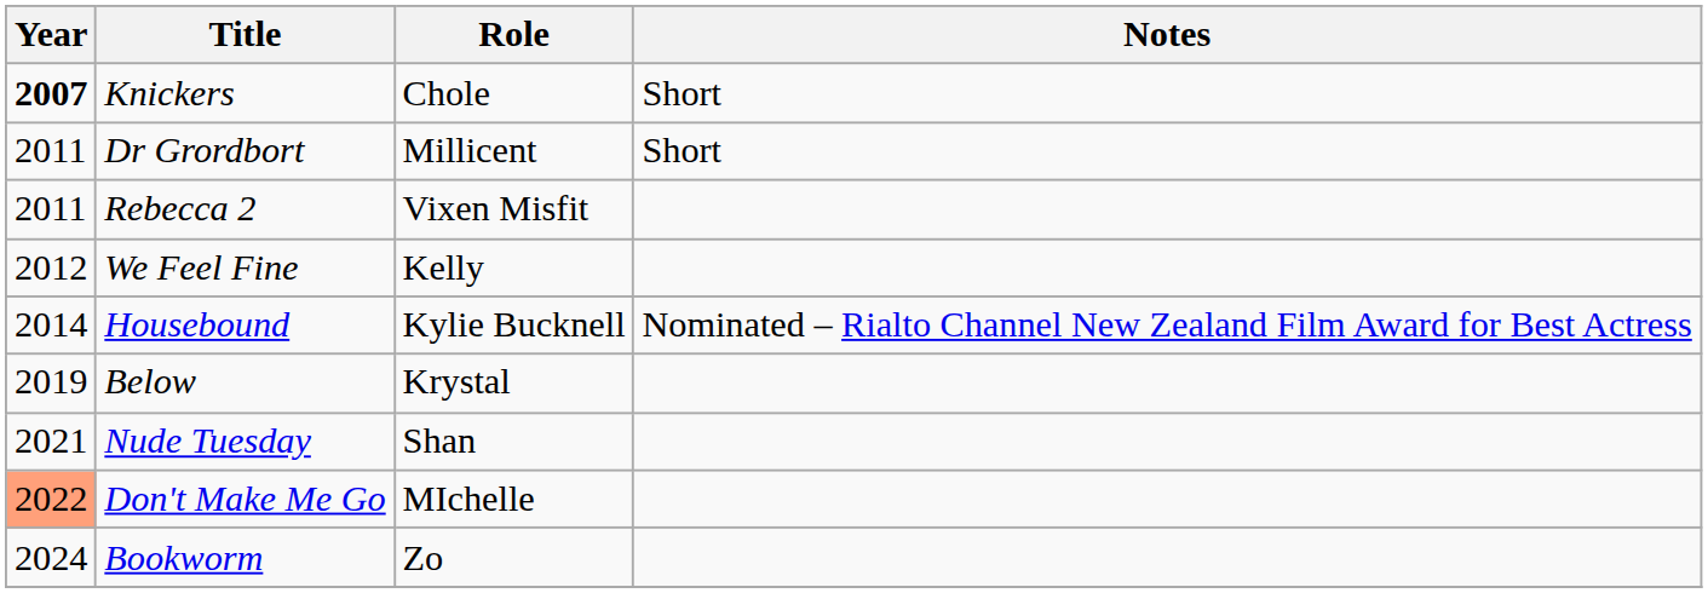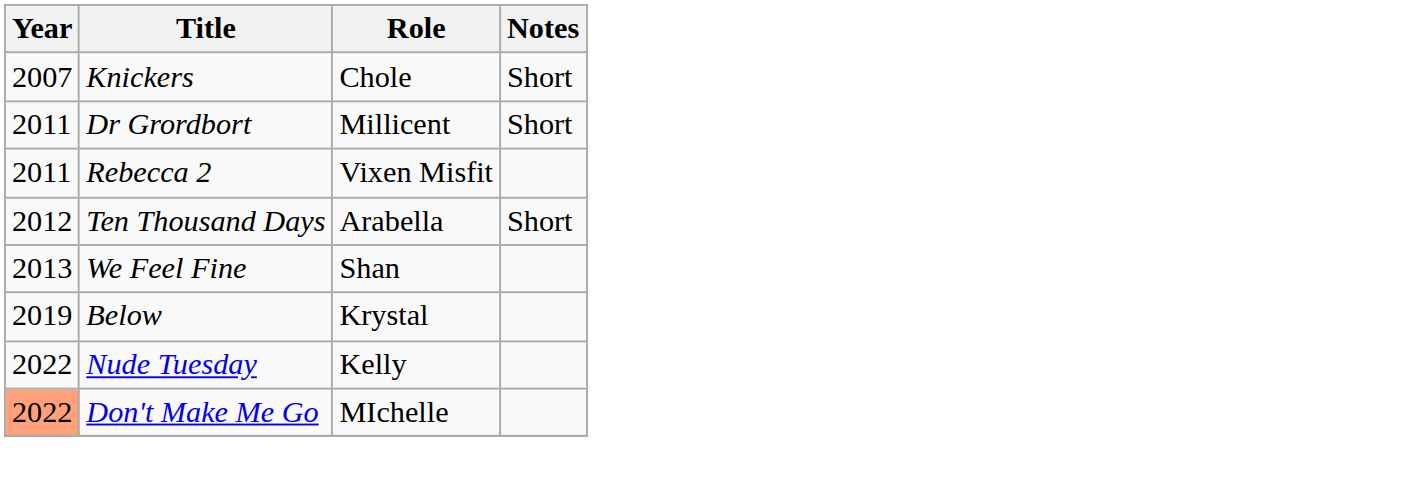 <table class="wikitable plainrowheaders sortable">
 <tr>
 <th scope="col">Year</th>
 <th scope="col">Title</th>
 <th scope="col">Role</th>
 <th scope="col" class="unsortable">Notes</th>
 </tr>
 <tr>
-<td><strong>2007</strong></td>
+<td>2007</td>
 <td><em>Knickers</em></td>
 <td>Chole</td>
 <td>Short</td>
 </tr>
 <tr>
 <td>2011</td>
 <td><em>Dr Grordbort</em></td>
 <td>Millicent</td>
 <td>Short</td>
 </tr>
 <tr>
 <td>2011</td>
 <td><em>Rebecca 2</em></td>
 <td>Vixen Misfit</td>
 <td></td>
 </tr>
 <tr>
 <td>2012</td>
-<td><em>We Feel Fine</em></td>
-<td>Kelly</td>
-<td></td>
+<td><em>Ten Thousand Days</em></td>
+<td>Arabella</td>
+<td>Short</td>
 </tr>
 <tr>
-<td>2014</td>
-<td><em><a href='#'>Housebound</a></em></td>
-<td>Kylie Bucknell</td>
-<td>Nominated – <a href='#'>Rialto Channel New Zealand Film Award for Best Actress</a></td>
+<td>2013</td>
+<td><em>We Feel Fine</em></td>
+<td>Shan</td>
+<td></td>
 </tr>
 <tr>
 <td>2019</td>
 <td><em>Below</em></td>
 <td>Krystal</td>
 <td></td>
 </tr>
 <tr>
-<td>2021</td>
+<td>2022</td>
 <td><em><a href='#'>Nude Tuesday</a></em></td>
-<td>Shan</td>
+<td>Kelly</td>
 <td></td>
 </tr>
 <tr>
 <td style="background: lightsalmon;">2022</td>
 <td><em><a href='#'>Don't Make Me Go</a></em></td>
 <td>MIchelle</td>
 <td></td>
 </tr>
 <tr>
-<td>2024</td>
-<td><em><a href='#'>Bookworm</a></em></td>
-<td>Zo</td>
-<td></td>
-</tr>
-<tr>
 </tr>
 </table>
